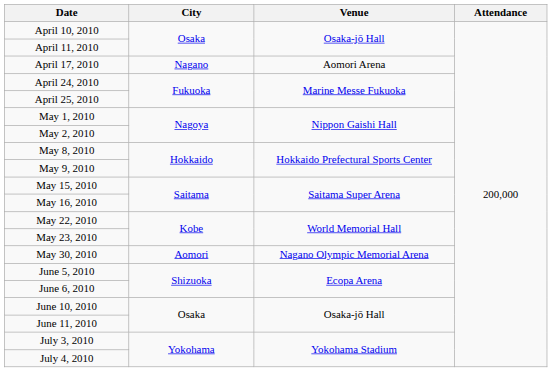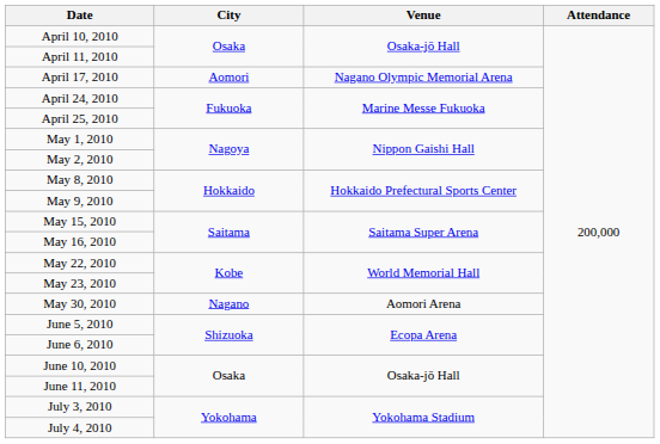 <table class="wikitable" style="text-align:center;">
 <tr>
 <th scope="col" style="width:11em;">Date</th>
 <th scope="col" style="width:11em;">City</th>
 <th scope="col" style="width:18em;">Venue</th>
 <th scope="col" style="width:8em;">Attendance</th>
 </tr>
 <tr>
 <td>April 10, 2010</td>
 <td rowspan="2"><a href='#'>Osaka</a></td>
 <td rowspan="2"><a href='#'>Osaka-jō Hall</a></td>
 <td rowspan="20">200,000</td>
 </tr>
 <tr>
 <td>April 11, 2010</td>
 </tr>
 <tr>
 <td>April 17, 2010</td>
-<td><a href='#'>Nagano</a></td>
-<td>Aomori Arena</td>
+<td><a href='#'>Aomori</a></td>
+<td><a href='#'>Nagano Olympic Memorial Arena</a></td>
 </tr>
 <tr>
 <td>April 24, 2010</td>
 <td rowspan="2"><a href='#'>Fukuoka</a></td>
 <td rowspan="2"><a href='#'>Marine Messe Fukuoka</a></td>
 </tr>
 <tr>
 <td>April 25, 2010</td>
 </tr>
 <tr>
 <td>May 1, 2010</td>
 <td rowspan="2"><a href='#'>Nagoya</a></td>
 <td rowspan="2"><a href='#'>Nippon Gaishi Hall</a></td>
 </tr>
 <tr>
 <td>May 2, 2010</td>
 </tr>
 <tr>
 <td>May 8, 2010</td>
 <td rowspan="2"><a href='#'>Hokkaido</a></td>
 <td rowspan="2"><a href='#'>Hokkaido Prefectural Sports Center</a></td>
 </tr>
 <tr>
 <td>May 9, 2010</td>
 </tr>
 <tr>
 <td>May 15, 2010</td>
 <td rowspan="2"><a href='#'>Saitama</a></td>
 <td rowspan="2"><a href='#'>Saitama Super Arena</a></td>
 </tr>
 <tr>
 <td>May 16, 2010</td>
 </tr>
 <tr>
 <td>May 22, 2010</td>
 <td rowspan="2"><a href='#'>Kobe</a></td>
 <td rowspan="2"><a href='#'>World Memorial Hall</a></td>
 </tr>
 <tr>
 <td>May 23, 2010</td>
 </tr>
 <tr>
 <td>May 30, 2010</td>
-<td><a href='#'>Aomori</a></td>
-<td><a href='#'>Nagano Olympic Memorial Arena</a></td>
+<td><a href='#'>Nagano</a></td>
+<td>Aomori Arena</td>
 </tr>
 <tr>
 <td>June 5, 2010</td>
 <td rowspan="2"><a href='#'>Shizuoka</a></td>
 <td rowspan="2"><a href='#'>Ecopa Arena</a></td>
 </tr>
 <tr>
 <td>June 6, 2010</td>
 </tr>
 <tr>
 <td>June 10, 2010</td>
 <td rowspan="2">Osaka</td>
 <td rowspan="2">Osaka-jō Hall</td>
 </tr>
 <tr>
 <td>June 11, 2010</td>
 </tr>
 <tr>
 <td>July 3, 2010</td>
 <td rowspan="2"><a href='#'>Yokohama</a></td>
 <td rowspan="2"><a href='#'>Yokohama Stadium</a></td>
 </tr>
 <tr>
 <td>July 4, 2010</td>
 </tr>
 </table>
